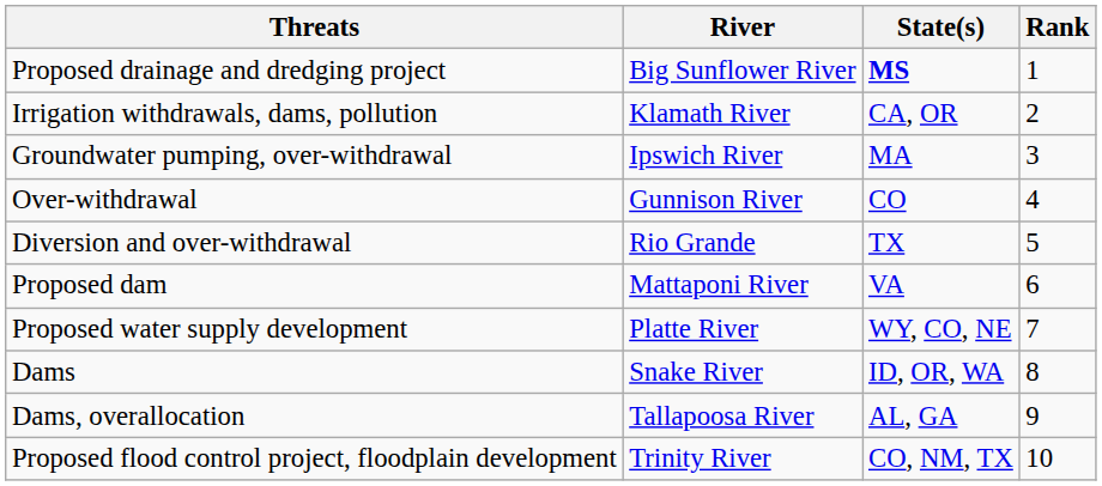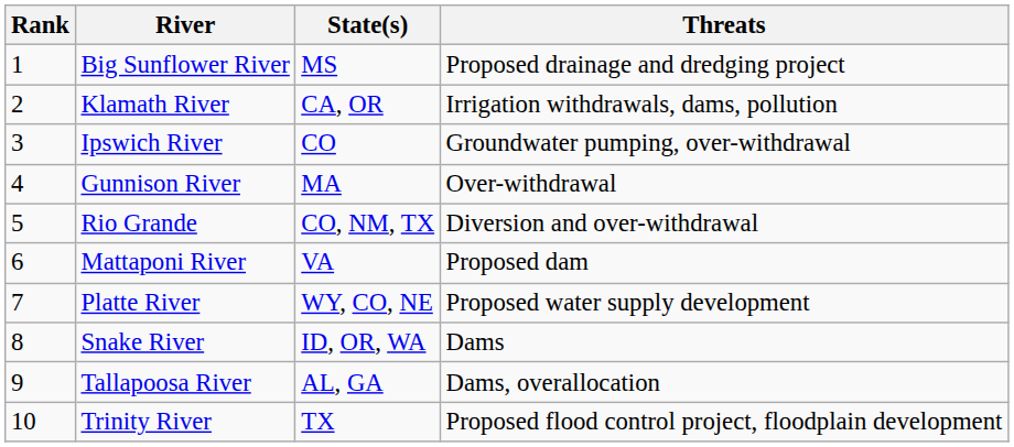 <table class="wikitable sortable">
 <tr>
-<th>Threats</th>
+<th>Rank</th>
 <th>River</th>
 <th>State(s)</th>
-<th>Rank</th>
+<th>Threats</th>
 </tr>
 <tr>
+<td>1</td>
+<td><a href='#'>Big Sunflower River</a></td>
+<td><a href='#'>MS</a></td>
 <td>Proposed drainage and dredging project</td>
-<td><a href='#'>Big Sunflower River</a></td>
-<td><strong><a href='#'>MS</a></strong></td>
-<td>1</td>
 </tr>
 <tr>
-<td>Irrigation withdrawals, dams, pollution</td>
+<td>2</td>
 <td><a href='#'>Klamath River</a></td>
 <td><a href='#'>CA</a>, <a href='#'>OR</a></td>
-<td>2</td>
+<td>Irrigation withdrawals, dams, pollution</td>
 </tr>
 <tr>
+<td>3</td>
+<td><a href='#'>Ipswich River</a></td>
+<td><a href='#'>CO</a></td>
 <td>Groundwater pumping, over-withdrawal</td>
-<td><a href='#'>Ipswich River</a></td>
-<td><a href='#'>MA</a></td>
-<td>3</td>
 </tr>
 <tr>
+<td>4</td>
+<td><a href='#'>Gunnison River</a></td>
+<td><a href='#'>MA</a></td>
 <td>Over-withdrawal</td>
-<td><a href='#'>Gunnison River</a></td>
-<td><a href='#'>CO</a></td>
-<td>4</td>
 </tr>
 <tr>
+<td>5</td>
+<td><a href='#'>Rio Grande</a></td>
+<td><a href='#'>CO</a>, <a href='#'>NM</a>, <a href='#'>TX</a></td>
 <td>Diversion and over-withdrawal</td>
-<td><a href='#'>Rio Grande</a></td>
-<td><a href='#'>TX</a></td>
-<td>5</td>
 </tr>
 <tr>
-<td>Proposed dam</td>
+<td>6</td>
 <td><a href='#'>Mattaponi River</a></td>
 <td><a href='#'>VA</a></td>
-<td>6</td>
+<td>Proposed dam</td>
 </tr>
 <tr>
-<td>Proposed water supply development</td>
+<td>7</td>
 <td><a href='#'>Platte River</a></td>
 <td><a href='#'>WY</a>, <a href='#'>CO</a>, <a href='#'>NE</a></td>
-<td>7</td>
+<td>Proposed water supply development</td>
 </tr>
 <tr>
-<td>Dams</td>
+<td>8</td>
 <td><a href='#'>Snake River</a></td>
 <td><a href='#'>ID</a>, <a href='#'>OR</a>, <a href='#'>WA</a></td>
-<td>8</td>
+<td>Dams</td>
 </tr>
 <tr>
-<td>Dams, overallocation</td>
+<td>9</td>
 <td><a href='#'>Tallapoosa River</a></td>
 <td><a href='#'>AL</a>, <a href='#'>GA</a></td>
-<td>9</td>
+<td>Dams, overallocation</td>
 </tr>
 <tr>
+<td>10</td>
+<td><a href='#'>Trinity River</a></td>
+<td><a href='#'>TX</a></td>
 <td>Proposed flood control project, floodplain development</td>
-<td><a href='#'>Trinity River</a></td>
-<td><a href='#'>CO</a>, <a href='#'>NM</a>, <a href='#'>TX</a></td>
-<td>10</td>
 </tr>
 </table>
